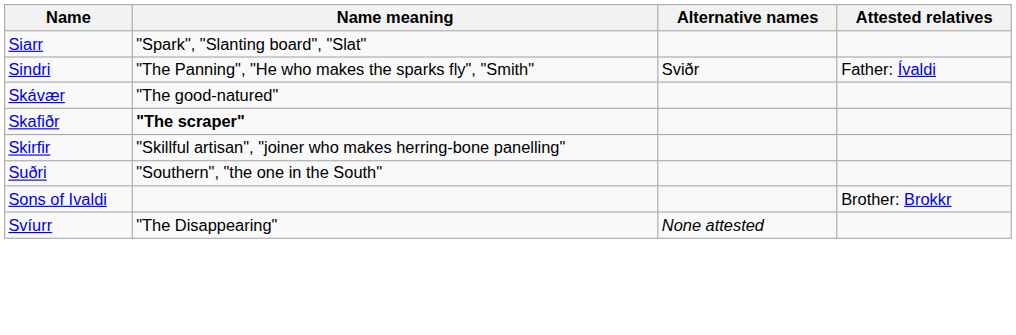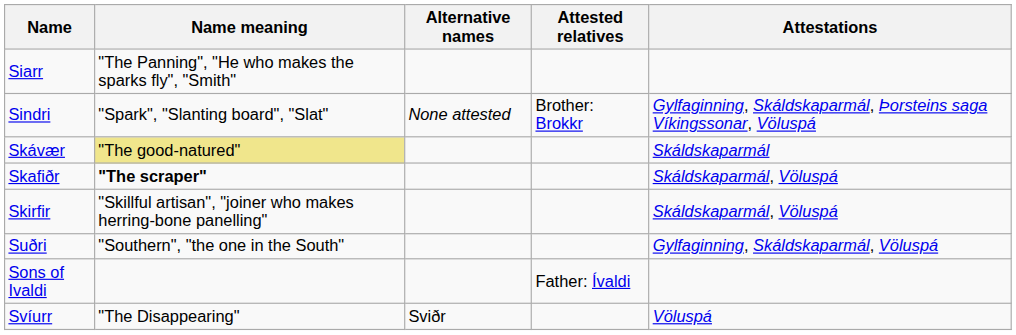 <table class="wikitable sortable" style="font-size: 90%; width: 100%">
 <tr>
 <th>Name</th>
 <th>Name meaning</th>
 <th>Alternative names</th>
 <th>Attested relatives</th>
+<th>Attestations</th>
 </tr>
 <tr>
 <td><a href='#'>Siarr</a></td>
-<td>"Spark", "Slanting board", "Slat"</td>
+<td>"The Panning", "He who makes the sparks fly", "Smith"</td>
+<td></td>
 <td></td>
 <td></td>
 </tr>
 <tr>
 <td><a href='#'>Sindri</a></td>
-<td>"The Panning", "He who makes the sparks fly", "Smith"</td>
-<td>Sviðr</td>
-<td>Father: <a href='#'>Ívaldi</a></td>
+<td>"Spark", "Slanting board", "Slat"</td>
+<td><em>None attested</em></td>
+<td>Brother: <a href='#'>Brokkr</a></td>
+<td><em><a href='#'>Gylfaginning</a></em>, <em><a href='#'>Skáldskaparmál</a></em>, <em><a href='#'>Þorsteins saga Víkingssonar</a></em>, <em><a href='#'>Völuspá</a></em></td>
 </tr>
 <tr>
 <td><a href='#'>Skávær</a></td>
-<td>"The good-natured"</td>
+<td style="background: khaki;">"The good-natured"</td>
 <td></td>
 <td></td>
+<td><em><a href='#'>Skáldskaparmál</a></em></td>
 </tr>
 <tr>
 <td><a href='#'>Skafiðr</a></td>
 <td><strong>"The scraper"</strong></td>
 <td></td>
 <td></td>
+<td><em><a href='#'>Skáldskaparmál</a></em>, <em><a href='#'>Völuspá</a></em></td>
 </tr>
 <tr>
 <td><a href='#'>Skirfir</a></td>
 <td>"Skillful artisan", "joiner who makes herring-bone panelling"</td>
 <td></td>
 <td></td>
+<td><em><a href='#'>Skáldskaparmál</a></em>, <em><a href='#'>Völuspá</a></em></td>
 </tr>
 <tr>
 <td><a href='#'>Suðri</a></td>
 <td>"Southern", "the one in the South"</td>
 <td></td>
 <td></td>
+<td><em><a href='#'>Gylfaginning</a></em>, <em><a href='#'>Skáldskaparmál</a></em>, <em><a href='#'>Völuspá</a></em></td>
 </tr>
 <tr>
 <td><a href='#'>Sons of Ivaldi</a></td>
 <td></td>
 <td></td>
-<td>Brother: <a href='#'>Brokkr</a></td>
+<td>Father: <a href='#'>Ívaldi</a></td>
+<td></td>
 </tr>
 <tr>
 <td><a href='#'>Svíurr</a></td>
 <td>"The Disappearing"</td>
-<td><em>None attested</em></td>
+<td>Sviðr</td>
 <td></td>
+<td><em><a href='#'>Völuspá</a></em></td>
 </tr>
 </table>
